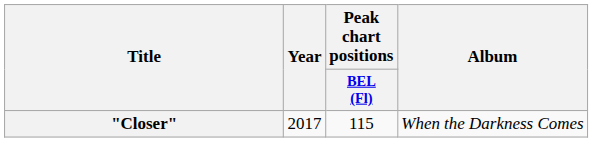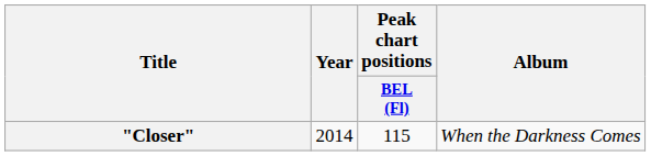 <table class="wikitable plainrowheaders" style="text-align:center;">
 <tr>
 <th scope="col" rowspan="2" style="width:16em;">Title</th>
 <th scope="col" rowspan="2" style="width:1em;">Year</th>
 <th scope="col" colspan="1">Peak chart positions</th>
 <th scope="col" rowspan="2">Album</th>
 </tr>
 <tr>
 <th scope="col" style="width:3em;font-size:85%;"><a href='#'>BEL<br>(Fl)</a><br></th>
 </tr>
 <tr>
 <th scope="row">"Closer"</th>
-<td>2017</td>
+<td>2014</td>
 <td>115</td>
 <td><em>When the Darkness Comes</em></td>
 </tr>
 </table>
